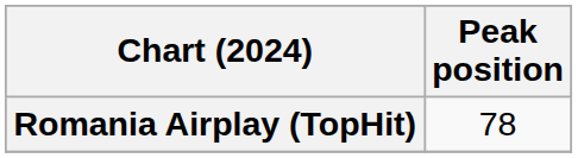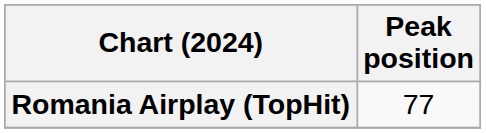 <table class="wikitable plainrowheaders" style="text-align:center">
 <tr>
 <th scope="col">Chart (2024)</th>
 <th scope="col">Peak<br>position</th>
 </tr>
 <tr>
 <th scope="row">Romania Airplay (TopHit)</th>
-<td>78</td>
+<td>77</td>
 </tr>
 <tr>
 </tr>
 </table>
